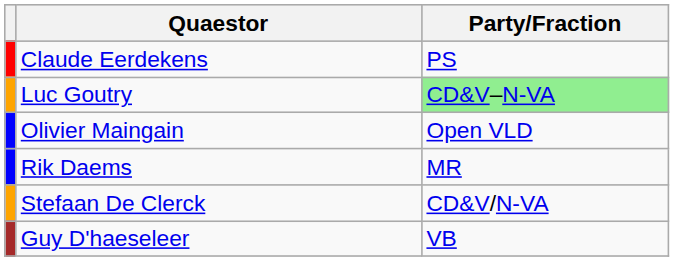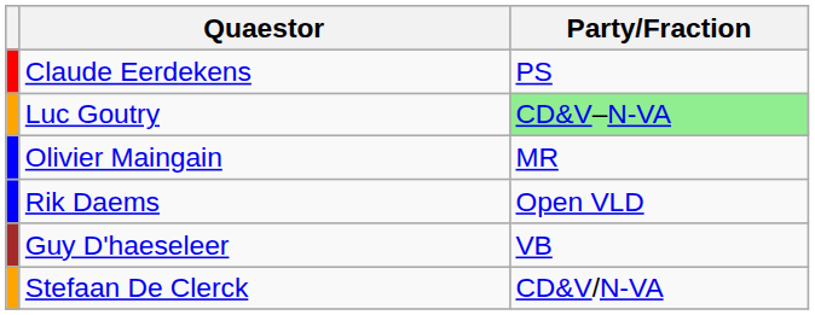 <table class="sortable wikitable" style="text-align:left; font-size:90%">
 <tr>
 <th></th>
 <th width="250">Quaestor</th>
 <th width="150">Party/Fraction</th>
 </tr>
 <tr>
 <td bgcolor="red"></td>
 <td><a href='#'>Claude Eerdekens</a></td>
 <td><a href='#'>PS</a></td>
 </tr>
 <tr>
 <td bgcolor="orange"></td>
 <td><a href='#'>Luc Goutry</a></td>
 <td style="background: lightgreen;"><a href='#'>CD&V</a>–<a href='#'>N-VA</a></td>
 </tr>
 <tr>
 <td bgcolor="blue"></td>
 <td><a href='#'>Olivier Maingain</a></td>
-<td><a href='#'>Open VLD</a></td>
+<td><a href='#'>MR</a></td>
 </tr>
 <tr>
 <td bgcolor="blue"></td>
 <td><a href='#'>Rik Daems</a></td>
-<td><a href='#'>MR</a></td>
+<td><a href='#'>Open VLD</a></td>
+</tr>
+<tr>
+<td bgcolor="brown"></td>
+<td><a href='#'>Guy D'haeseleer</a></td>
+<td><a href='#'>VB</a></td>
 </tr>
 <tr>
 <td bgcolor="orange"></td>
 <td><a href='#'>Stefaan De Clerck</a></td>
 <td><a href='#'>CD&V</a>/<a href='#'>N-VA</a></td>
 </tr>
-<tr>
-<td bgcolor="brown"></td>
-<td><a href='#'>Guy D'haeseleer</a></td>
-<td><a href='#'>VB</a></td>
-</tr>
 </table>
